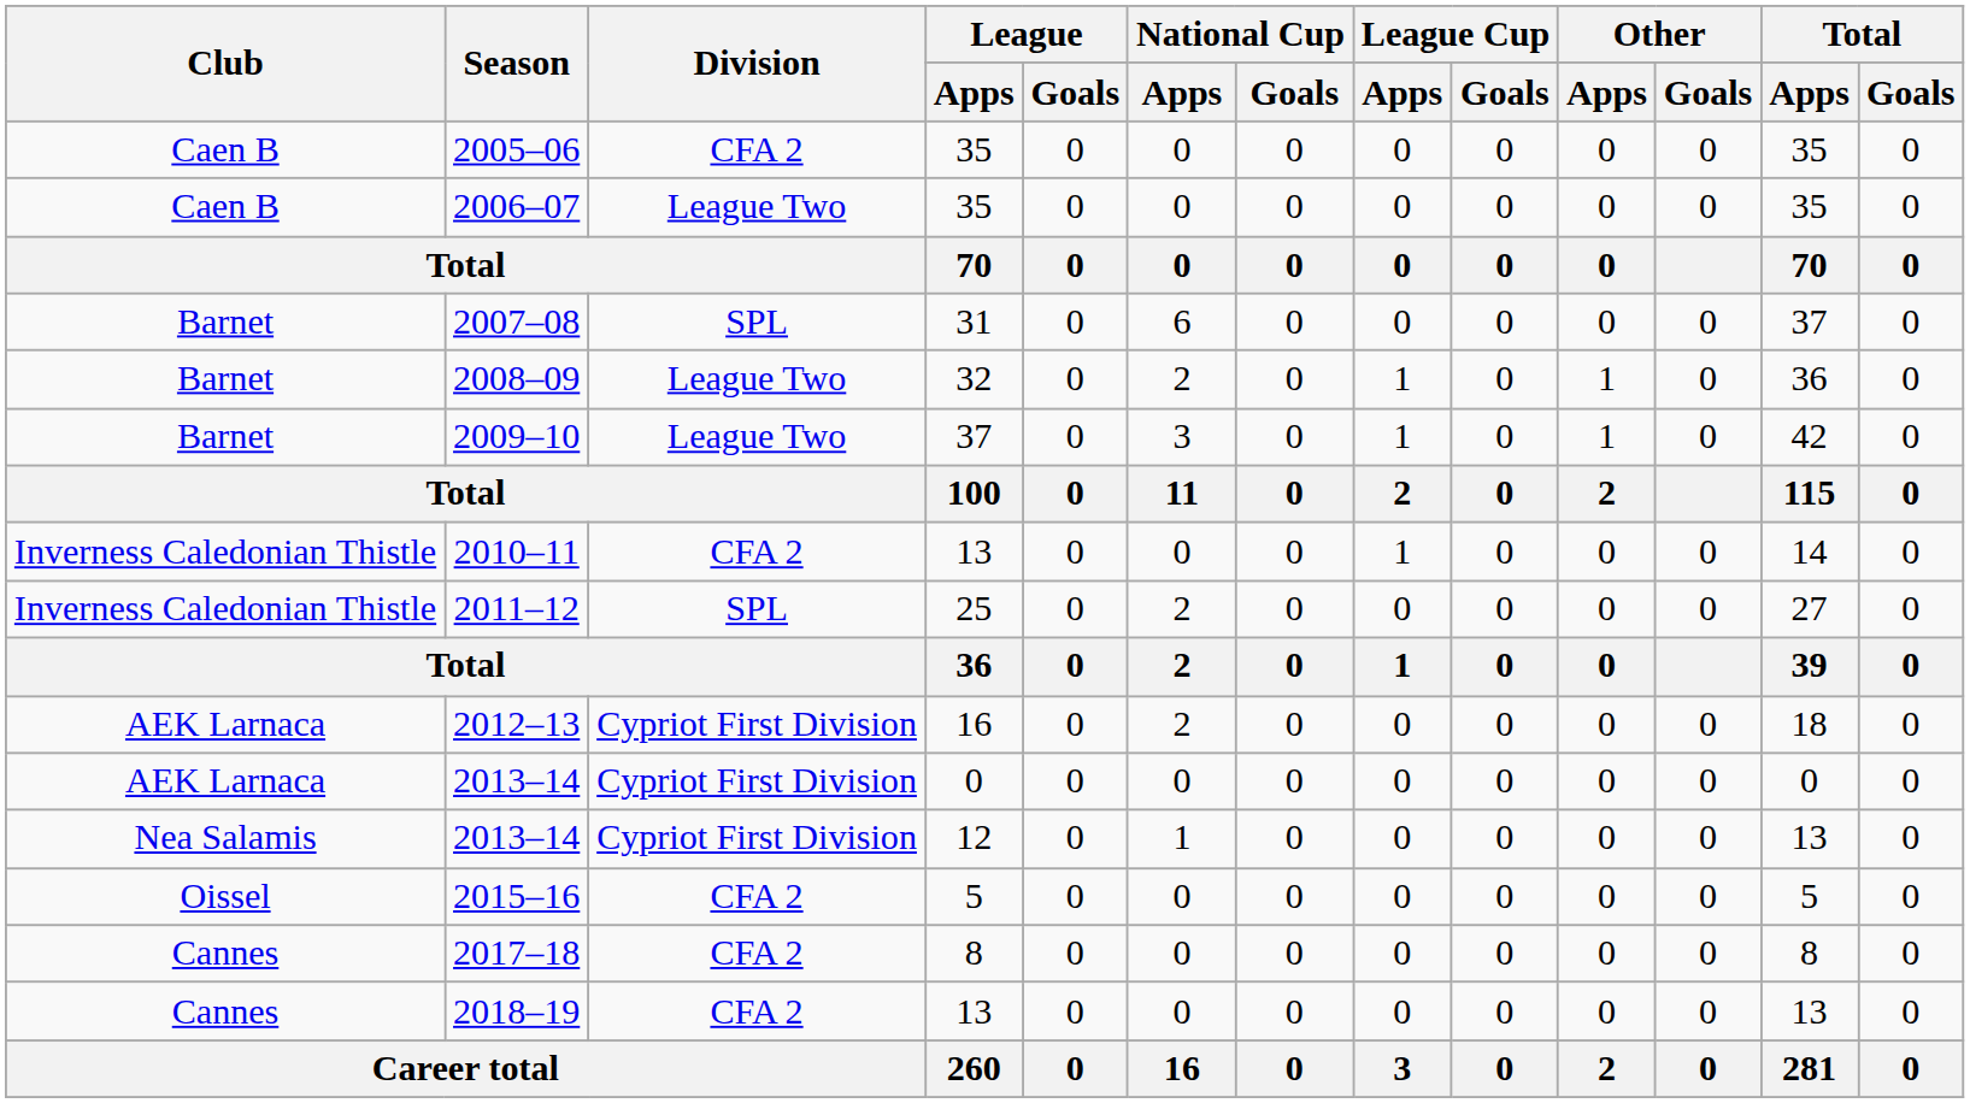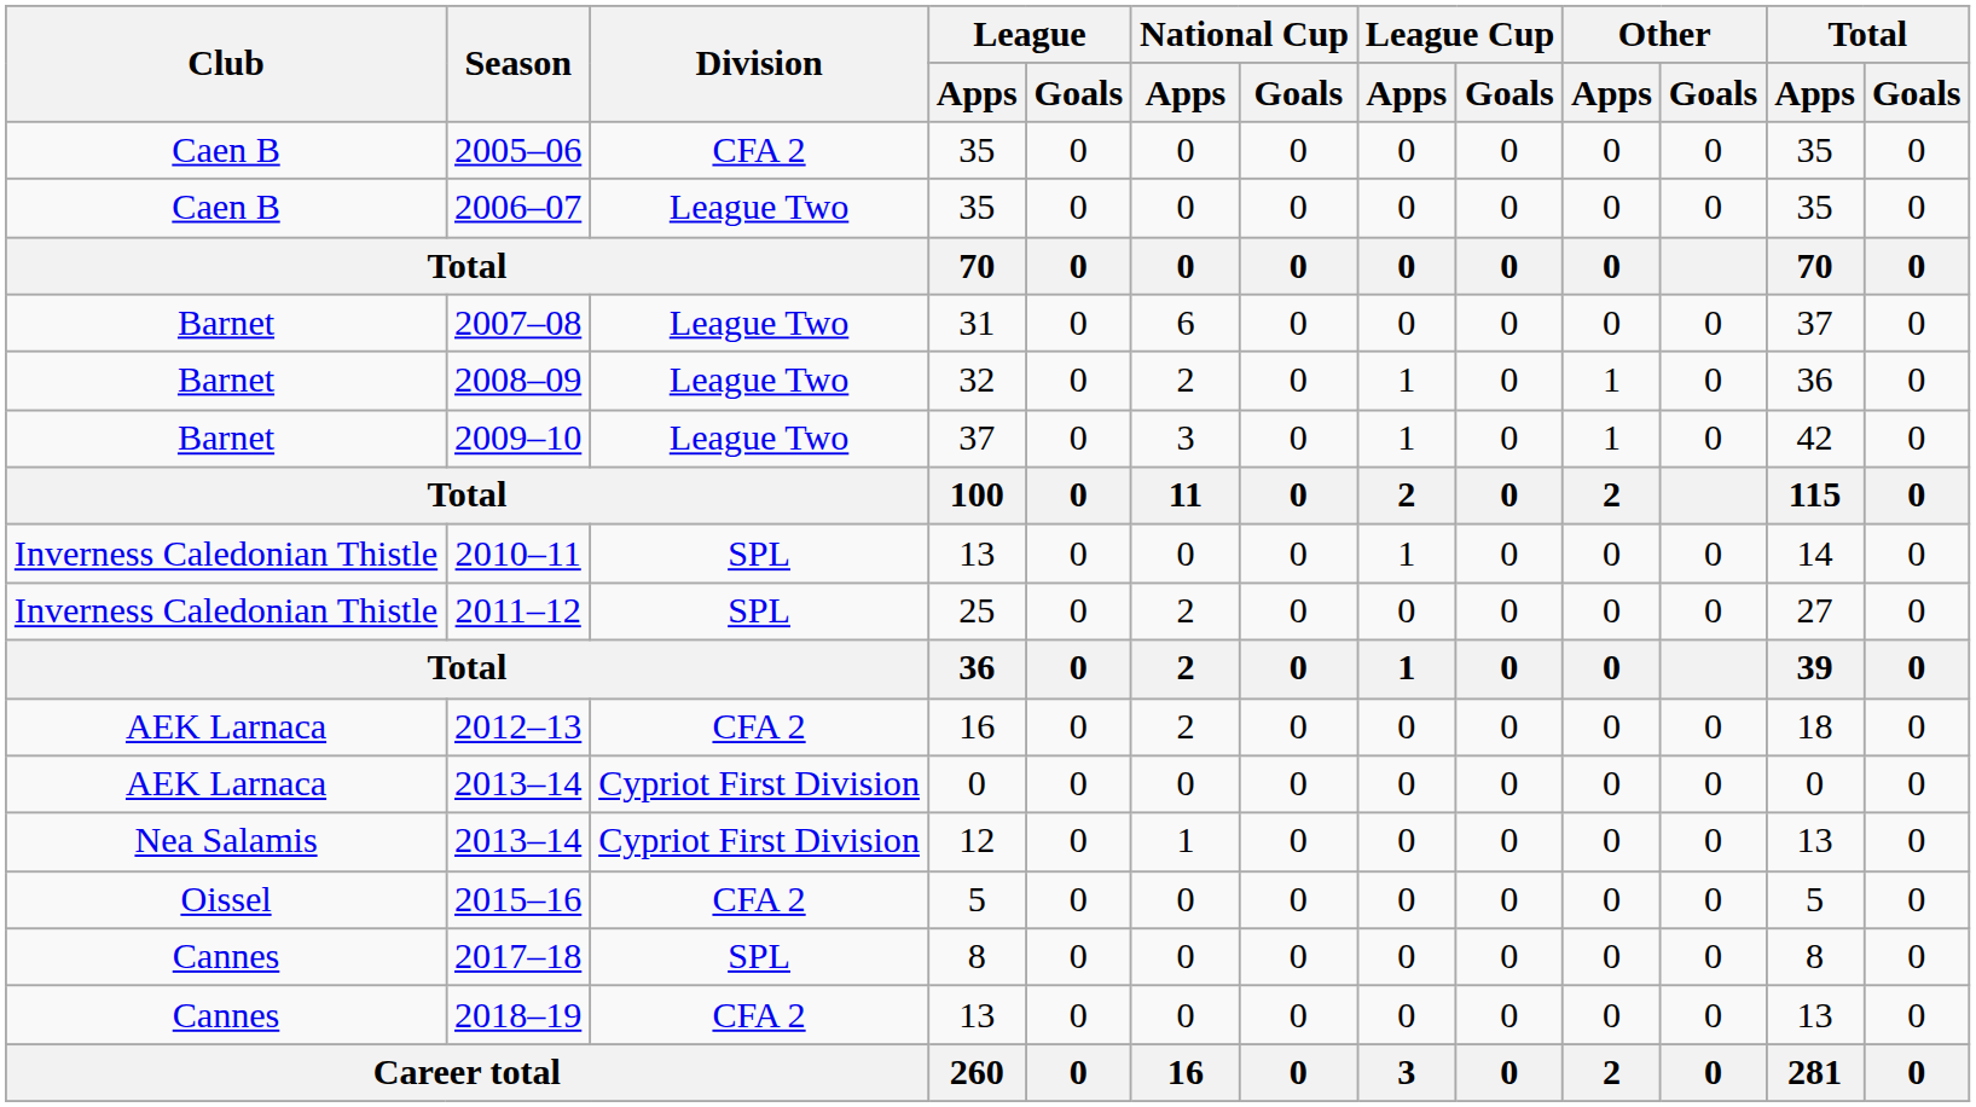 <table class="wikitable" style="text-align:center;">
 <tr>
 <th rowspan="2">Club</th>
 <th rowspan="2">Season</th>
 <th rowspan="2">Division</th>
 <th colspan="2">League</th>
 <th colspan="2">National Cup</th>
 <th colspan="2">League Cup</th>
 <th colspan="2">Other</th>
 <th colspan="2">Total</th>
 </tr>
 <tr>
 <th>Apps</th>
 <th>Goals</th>
 <th>Apps</th>
 <th>Goals</th>
 <th>Apps</th>
 <th>Goals</th>
 <th>Apps</th>
 <th>Goals</th>
 <th>Apps</th>
 <th>Goals</th>
 </tr>
 <tr>
 <td><a href='#'>Caen B</a></td>
 <td><a href='#'>2005–06</a></td>
 <td><a href='#'>CFA 2</a></td>
 <td>35</td>
 <td>0</td>
 <td>0</td>
 <td>0</td>
 <td>0</td>
 <td>0</td>
 <td>0</td>
 <td>0</td>
 <td>35</td>
 <td>0</td>
 </tr>
 <tr>
 <td><a href='#'>Caen B</a></td>
 <td><a href='#'>2006–07</a></td>
 <td><a href='#'>League Two</a></td>
 <td>35</td>
 <td>0</td>
 <td>0</td>
 <td>0</td>
 <td>0</td>
 <td>0</td>
 <td>0</td>
 <td>0</td>
 <td>35</td>
 <td>0</td>
 </tr>
 <tr>
 <th colspan="3">Total</th>
 <th>70</th>
 <th>0</th>
 <th>0</th>
 <th>0</th>
 <th>0</th>
 <th>0</th>
 <th>0</th>
 <th 0></th>
 <th>70</th>
 <th>0</th>
 </tr>
 <tr>
 <td><a href='#'>Barnet</a></td>
 <td><a href='#'>2007–08</a></td>
-<td><a href='#'>SPL</a></td>
+<td><a href='#'>League Two</a></td>
 <td>31</td>
 <td>0</td>
 <td>6</td>
 <td>0</td>
 <td>0</td>
 <td>0</td>
 <td>0</td>
 <td>0</td>
 <td>37</td>
 <td>0</td>
 </tr>
 <tr>
 <td><a href='#'>Barnet</a></td>
 <td><a href='#'>2008–09</a></td>
 <td><a href='#'>League Two</a></td>
 <td>32</td>
 <td>0</td>
 <td>2</td>
 <td>0</td>
 <td>1</td>
 <td>0</td>
 <td>1</td>
 <td>0</td>
 <td>36</td>
 <td>0</td>
 </tr>
 <tr>
 <td><a href='#'>Barnet</a></td>
 <td><a href='#'>2009–10</a></td>
 <td><a href='#'>League Two</a></td>
 <td>37</td>
 <td>0</td>
 <td>3</td>
 <td>0</td>
 <td>1</td>
 <td>0</td>
 <td>1</td>
 <td>0</td>
 <td>42</td>
 <td>0</td>
 </tr>
 <tr>
 <th colspan="3">Total</th>
 <th>100</th>
 <th>0</th>
 <th>11</th>
 <th>0</th>
 <th>2</th>
 <th>0</th>
 <th>2</th>
 <th 0></th>
 <th>115</th>
 <th>0</th>
 </tr>
 <tr>
 <td><a href='#'>Inverness Caledonian Thistle</a></td>
 <td><a href='#'>2010–11</a></td>
-<td><a href='#'>CFA 2</a></td>
+<td><a href='#'>SPL</a></td>
 <td>13</td>
 <td>0</td>
 <td>0</td>
 <td>0</td>
 <td>1</td>
 <td>0</td>
 <td>0</td>
 <td>0</td>
 <td>14</td>
 <td>0</td>
 </tr>
 <tr>
 <td><a href='#'>Inverness Caledonian Thistle</a></td>
 <td><a href='#'>2011–12</a></td>
 <td><a href='#'>SPL</a></td>
 <td>25</td>
 <td>0</td>
 <td>2</td>
 <td>0</td>
 <td>0</td>
 <td>0</td>
 <td>0</td>
 <td>0</td>
 <td>27</td>
 <td>0</td>
 </tr>
 <tr>
 <th colspan="3">Total</th>
 <th>36</th>
 <th>0</th>
 <th>2</th>
 <th>0</th>
 <th>1</th>
 <th>0</th>
 <th>0</th>
 <th 0></th>
 <th>39</th>
 <th>0</th>
 </tr>
 <tr>
 <td><a href='#'>AEK Larnaca</a></td>
 <td><a href='#'>2012–13</a></td>
-<td><a href='#'>Cypriot First Division</a></td>
+<td><a href='#'>CFA 2</a></td>
 <td>16</td>
 <td>0</td>
 <td>2</td>
 <td>0</td>
 <td>0</td>
 <td>0</td>
 <td>0</td>
 <td>0</td>
 <td>18</td>
 <td>0</td>
 </tr>
 <tr>
 <td><a href='#'>AEK Larnaca</a></td>
 <td><a href='#'>2013–14</a></td>
 <td><a href='#'>Cypriot First Division</a></td>
 <td>0</td>
 <td>0</td>
 <td>0</td>
 <td>0</td>
 <td>0</td>
 <td>0</td>
 <td>0</td>
 <td>0</td>
 <td>0</td>
 <td>0</td>
 </tr>
 <tr>
 <td><a href='#'>Nea Salamis</a></td>
 <td><a href='#'>2013–14</a></td>
 <td><a href='#'>Cypriot First Division</a></td>
 <td>12</td>
 <td>0</td>
 <td>1</td>
 <td>0</td>
 <td>0</td>
 <td>0</td>
 <td>0</td>
 <td>0</td>
 <td>13</td>
 <td>0</td>
 </tr>
 <tr>
 <td><a href='#'>Oissel</a></td>
 <td><a href='#'>2015–16</a></td>
 <td><a href='#'>CFA 2</a></td>
 <td>5</td>
 <td>0</td>
 <td>0</td>
 <td>0</td>
 <td>0</td>
 <td>0</td>
 <td>0</td>
 <td>0</td>
 <td>5</td>
 <td>0</td>
 </tr>
 <tr>
 <td><a href='#'>Cannes</a></td>
 <td><a href='#'>2017–18</a></td>
-<td><a href='#'>CFA 2</a></td>
+<td><a href='#'>SPL</a></td>
 <td>8</td>
 <td>0</td>
 <td>0</td>
 <td>0</td>
 <td>0</td>
 <td>0</td>
 <td>0</td>
 <td>0</td>
 <td>8</td>
 <td>0</td>
 </tr>
 <tr>
 <td><a href='#'>Cannes</a></td>
 <td><a href='#'>2018–19</a></td>
 <td><a href='#'>CFA 2</a></td>
 <td>13</td>
 <td>0</td>
 <td>0</td>
 <td>0</td>
 <td>0</td>
 <td>0</td>
 <td>0</td>
 <td>0</td>
 <td>13</td>
 <td>0</td>
 </tr>
 <tr>
 <th colspan="3">Career total</th>
 <th>260</th>
 <th>0</th>
 <th>16</th>
 <th>0</th>
 <th>3</th>
 <th>0</th>
 <th>2</th>
 <th>0</th>
 <th>281</th>
 <th>0</th>
 </tr>
 </table>
